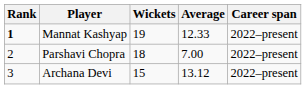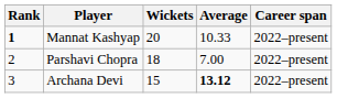 <table class="wikitable">
 <tr>
 <th>Rank</th>
 <th>Player</th>
 <th>Wickets</th>
 <th>Average</th>
 <th>Career span</th>
 </tr>
 <tr>
 <td><strong>1</strong></td>
 <td>Mannat Kashyap</td>
-<td>19</td>
-<td>12.33</td>
+<td>20</td>
+<td>10.33</td>
 <td>2022–present</td>
 </tr>
 <tr>
 <td>2</td>
 <td>Parshavi Chopra</td>
 <td>18</td>
 <td>7.00</td>
 <td>2022–present</td>
 </tr>
 <tr>
 <td>3</td>
 <td>Archana Devi</td>
 <td>15</td>
-<td>13.12</td>
+<td><strong>13.12</strong></td>
 <td>2022–present</td>
 </tr>
 </table>
